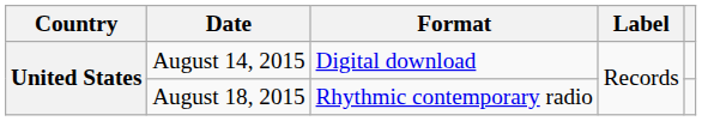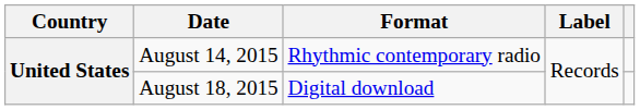 <table class="wikitable plainrowheaders">
 <tr>
 <th>Country</th>
 <th>Date</th>
 <th>Format</th>
 <th>Label</th>
 <th></th>
 </tr>
 <tr>
 <th scope="row" rowspan="2">United States</th>
 <td>August 14, 2015</td>
-<td><a href='#'>Digital download</a></td>
+<td><a href='#'>Rhythmic contemporary</a> radio</td>
 <td rowspan="2">Records</td>
 <td></td>
 </tr>
 <tr>
 <td>August 18, 2015</td>
-<td><a href='#'>Rhythmic contemporary</a> radio</td>
+<td><a href='#'>Digital download</a></td>
 <td></td>
 </tr>
 </table>
